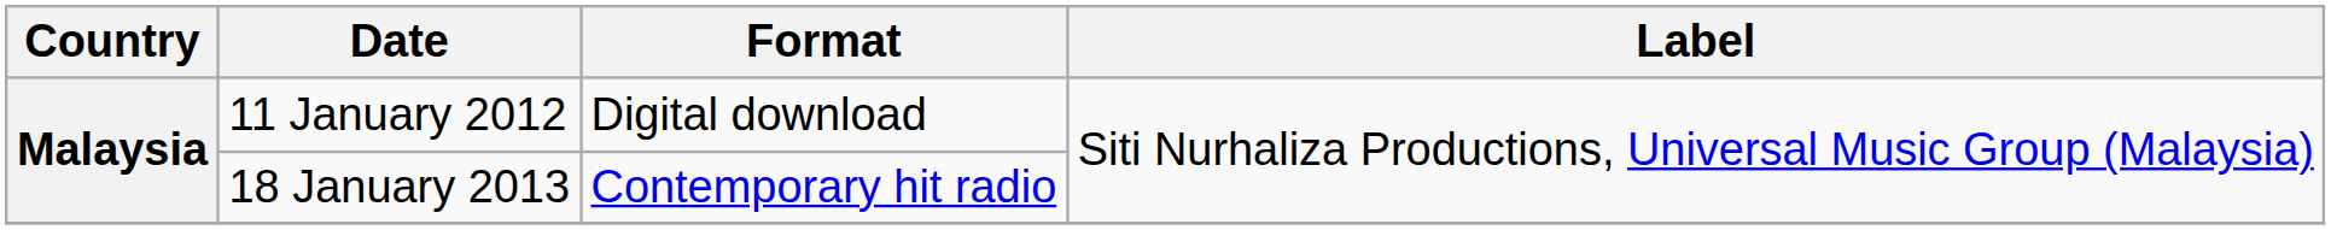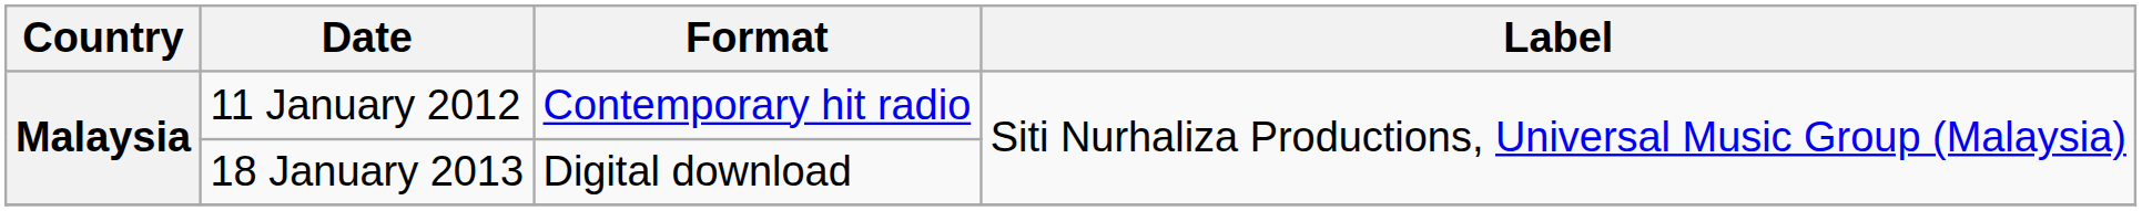 <table class="wikitable plainrowheaders" border="1">
 <tr>
 <th>Country</th>
 <th>Date</th>
 <th>Format</th>
 <th>Label</th>
 </tr>
 <tr>
 <th rowspan="2">Malaysia</th>
 <td rowspan="1">11 January 2012</td>
-<td rowspan="1">Digital download</td>
+<td><a href='#'>Contemporary hit radio</a></td>
 <td rowspan="2">Siti Nurhaliza Productions, <a href='#'>Universal Music Group (Malaysia)</a></td>
 </tr>
 <tr>
 <td>18 January 2013</td>
-<td><a href='#'>Contemporary hit radio</a></td>
+<td rowspan="1">Digital download</td>
 </tr>
 <tr>
 </tr>
 </table>
